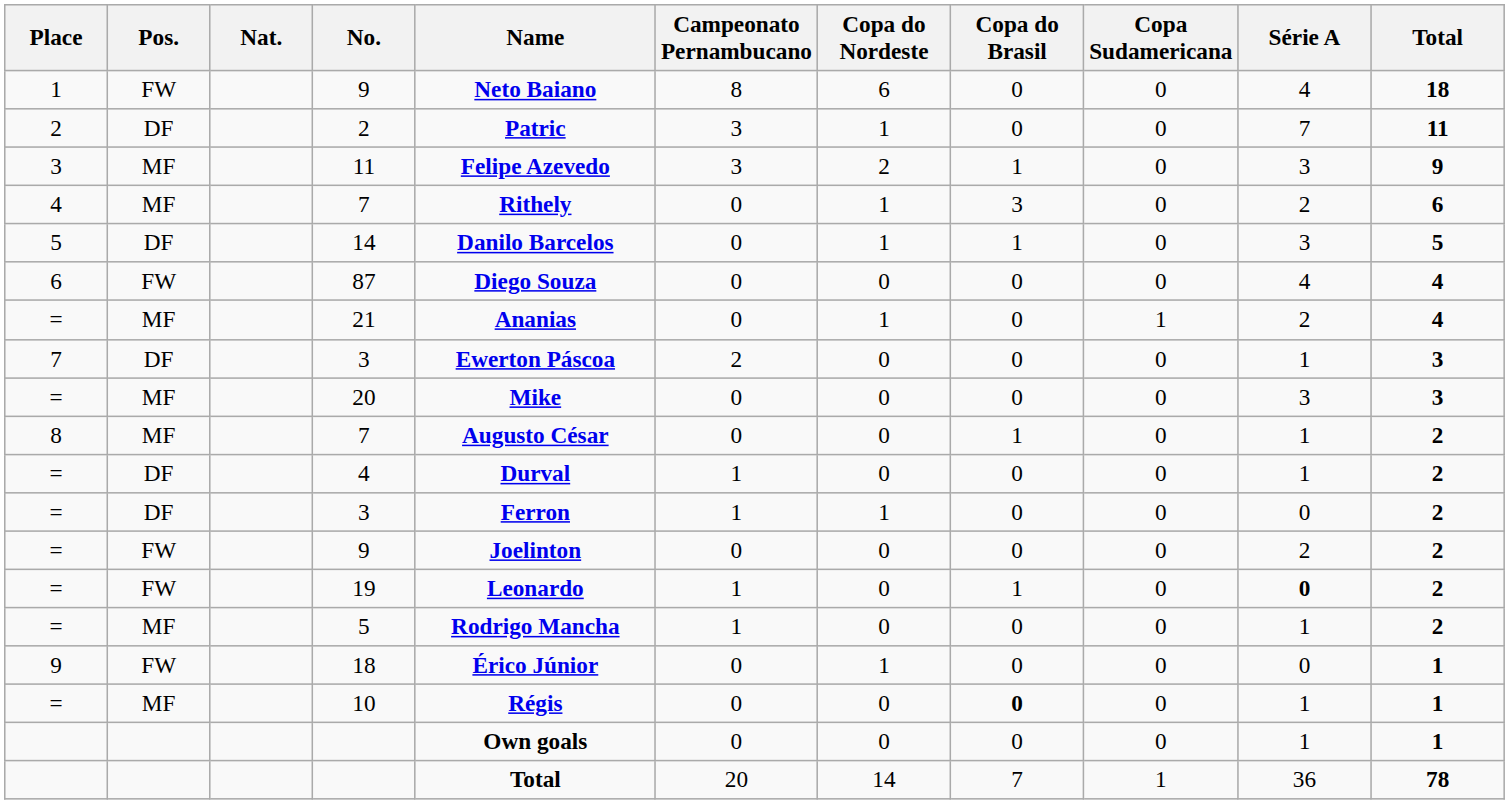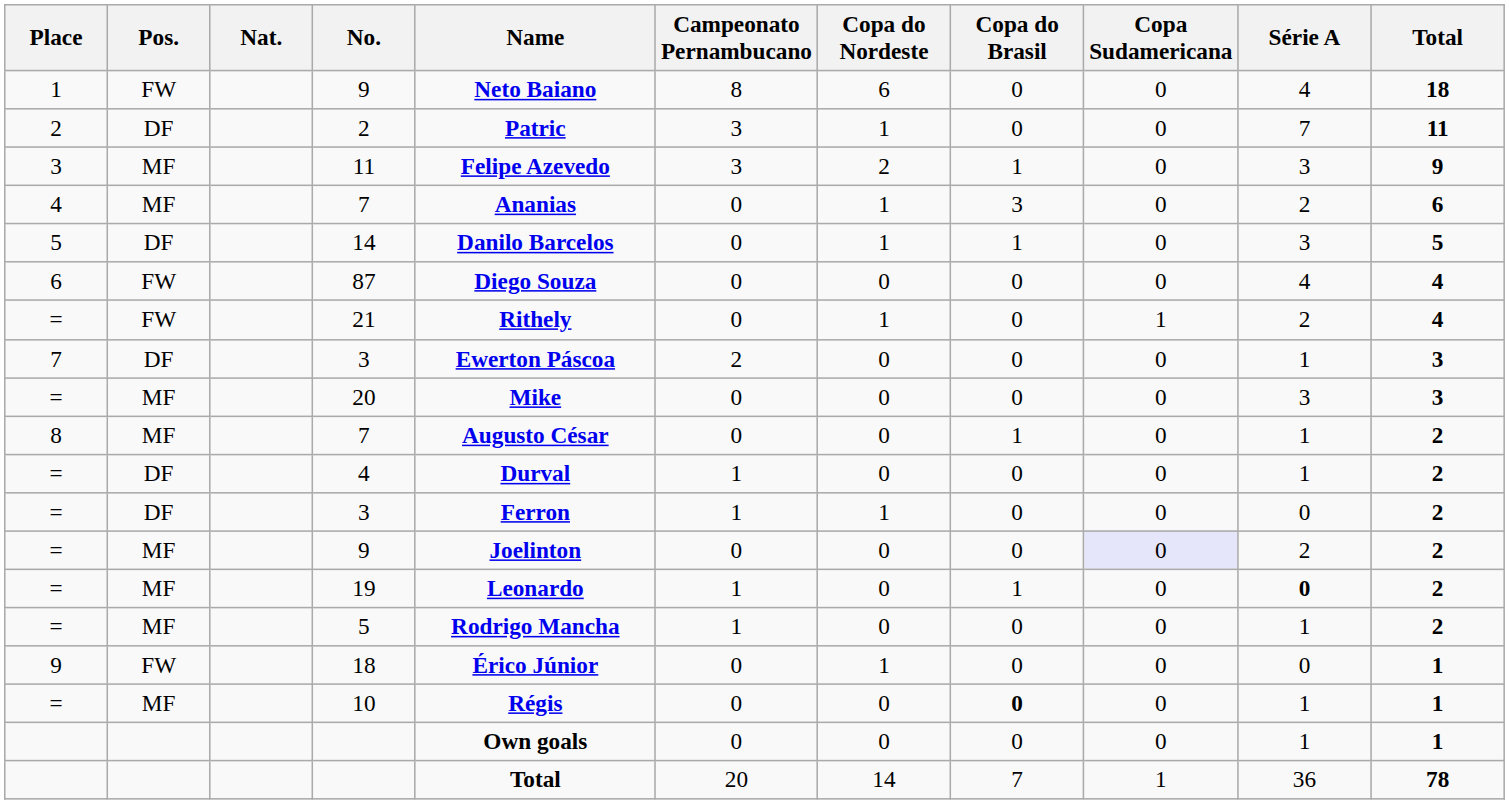 <table class="wikitable" style="font-size: 95%; text-align: center;">
 <tr>
 <th width=60>Place</th>
 <th width=60>Pos.</th>
 <th width=60>Nat.</th>
 <th width=60>No.</th>
 <th width=150>Name</th>
 <th width=80>Campeonato Pernambucano</th>
 <th width=80>Copa do Nordeste</th>
 <th width=80>Copa do Brasil</th>
 <th width=80>Copa Sudamericana</th>
 <th width=80>Série A</th>
 <th width=80>Total</th>
 </tr>
 <tr>
 <td>1</td>
 <td>FW</td>
 <td></td>
 <td>9</td>
 <td><strong><a href='#'>Neto Baiano</a></strong></td>
 <td>8</td>
 <td>6</td>
 <td>0</td>
 <td>0</td>
 <td>4</td>
 <td><strong>18</strong></td>
 </tr>
 <tr>
 <td>2</td>
 <td>DF</td>
 <td></td>
 <td>2</td>
 <td><strong><a href='#'>Patric</a></strong></td>
 <td>3</td>
 <td>1</td>
 <td>0</td>
 <td>0</td>
 <td>7</td>
 <td><strong>11</strong></td>
 </tr>
 <tr>
 <td>3</td>
 <td>MF</td>
 <td></td>
 <td>11</td>
 <td><strong><a href='#'>Felipe Azevedo</a></strong></td>
 <td>3</td>
 <td>2</td>
 <td>1</td>
 <td>0</td>
 <td>3</td>
 <td><strong>9</strong></td>
 </tr>
 <tr>
 <td>4</td>
 <td>MF</td>
 <td></td>
 <td>7</td>
-<td><strong><a href='#'>Rithely</a></strong></td>
+<td><strong><a href='#'>Ananias</a></strong></td>
 <td>0</td>
 <td>1</td>
 <td>3</td>
 <td>0</td>
 <td>2</td>
 <td><strong>6</strong></td>
 </tr>
 <tr>
 <td>5</td>
 <td>DF</td>
 <td></td>
 <td>14</td>
 <td><strong><a href='#'>Danilo Barcelos</a></strong></td>
 <td>0</td>
 <td>1</td>
 <td>1</td>
 <td>0</td>
 <td>3</td>
 <td><strong>5</strong></td>
 </tr>
 <tr>
 <td>6</td>
 <td>FW</td>
 <td></td>
 <td>87</td>
 <td><strong><a href='#'>Diego Souza</a></strong></td>
 <td>0</td>
 <td>0</td>
 <td>0</td>
 <td>0</td>
 <td>4</td>
 <td><strong>4</strong></td>
 </tr>
 <tr>
 <td>=</td>
-<td>MF</td>
+<td>FW</td>
 <td></td>
 <td>21</td>
-<td><strong><a href='#'>Ananias</a></strong></td>
+<td><strong><a href='#'>Rithely</a></strong></td>
 <td>0</td>
 <td>1</td>
 <td>0</td>
 <td>1</td>
 <td>2</td>
 <td><strong>4</strong></td>
 </tr>
 <tr>
 <td>7</td>
 <td>DF</td>
 <td></td>
 <td>3</td>
 <td><strong><a href='#'>Ewerton Páscoa</a></strong></td>
 <td>2</td>
 <td>0</td>
 <td>0</td>
 <td>0</td>
 <td>1</td>
 <td><strong>3</strong></td>
 </tr>
 <tr>
 <td>=</td>
 <td>MF</td>
 <td></td>
 <td>20</td>
 <td><strong><a href='#'>Mike</a></strong></td>
 <td>0</td>
 <td>0</td>
 <td>0</td>
 <td>0</td>
 <td>3</td>
 <td><strong>3</strong></td>
 </tr>
 <tr>
 <td>8</td>
 <td>MF</td>
 <td></td>
 <td>7</td>
 <td><strong><a href='#'>Augusto César</a></strong></td>
 <td>0</td>
 <td>0</td>
 <td>1</td>
 <td>0</td>
 <td>1</td>
 <td><strong>2</strong></td>
 </tr>
 <tr>
 <td>=</td>
 <td>DF</td>
 <td></td>
 <td>4</td>
 <td><strong><a href='#'>Durval</a></strong></td>
 <td>1</td>
 <td>0</td>
 <td>0</td>
 <td>0</td>
 <td>1</td>
 <td><strong>2</strong></td>
 </tr>
 <tr>
 <td>=</td>
 <td>DF</td>
 <td></td>
 <td>3</td>
 <td><strong><a href='#'>Ferron</a></strong></td>
 <td>1</td>
 <td>1</td>
 <td>0</td>
 <td>0</td>
 <td>0</td>
 <td><strong>2</strong></td>
 </tr>
 <tr>
 <td>=</td>
-<td>FW</td>
+<td>MF</td>
 <td></td>
 <td>9</td>
 <td><strong><a href='#'>Joelinton</a></strong></td>
 <td>0</td>
 <td>0</td>
 <td>0</td>
-<td>0</td>
+<td style="background: lavender;">0</td>
 <td>2</td>
 <td><strong>2</strong></td>
 </tr>
 <tr>
 <td>=</td>
-<td>FW</td>
+<td>MF</td>
 <td></td>
 <td>19</td>
 <td><strong><a href='#'>Leonardo</a></strong></td>
 <td>1</td>
 <td>0</td>
 <td>1</td>
 <td>0</td>
 <td><strong>0</strong></td>
 <td><strong>2</strong></td>
 </tr>
 <tr>
 <td>=</td>
 <td>MF</td>
 <td></td>
 <td>5</td>
 <td><strong><a href='#'>Rodrigo Mancha</a></strong></td>
 <td>1</td>
 <td>0</td>
 <td>0</td>
 <td>0</td>
 <td>1</td>
 <td><strong>2</strong></td>
 </tr>
 <tr>
 <td>9</td>
 <td>FW</td>
 <td></td>
 <td>18</td>
 <td><strong><a href='#'>Érico Júnior</a></strong></td>
 <td>0</td>
 <td>1</td>
 <td>0</td>
 <td>0</td>
 <td>0</td>
 <td><strong>1</strong></td>
 </tr>
 <tr>
 <td>=</td>
 <td>MF</td>
 <td></td>
 <td>10</td>
 <td><strong><a href='#'>Régis</a></strong></td>
 <td>0</td>
 <td>0</td>
 <td><strong>0</strong></td>
 <td>0</td>
 <td>1</td>
 <td><strong>1</strong></td>
 </tr>
 <tr>
 <td></td>
 <td></td>
 <td></td>
 <td></td>
 <td><strong>Own goals</strong></td>
 <td>0</td>
 <td>0</td>
 <td>0</td>
 <td>0</td>
 <td>1</td>
 <td><strong>1</strong></td>
 </tr>
 <tr>
 <td></td>
 <td></td>
 <td></td>
 <td></td>
 <td><strong>Total</strong></td>
 <td>20</td>
 <td>14</td>
 <td>7</td>
 <td>1</td>
 <td>36</td>
 <td><strong>78</strong></td>
 </tr>
 </table>
